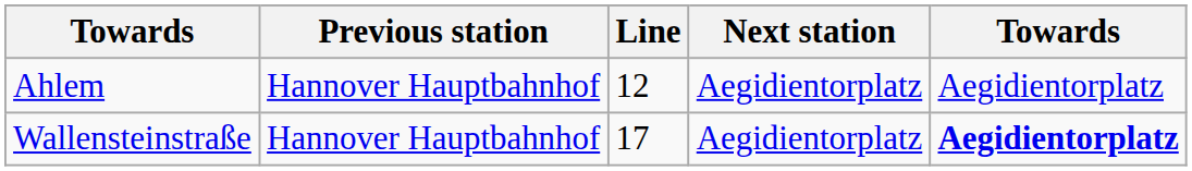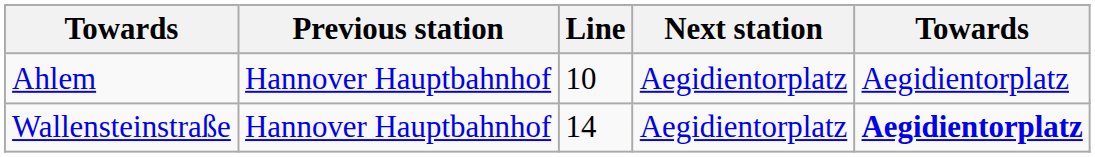 <table class="wikitable">
 <tr>
 <th>Towards</th>
 <th>Previous station</th>
 <th>Line</th>
 <th>Next station</th>
 <th>Towards</th>
 </tr>
 <tr>
 <td><a href='#'>Ahlem</a></td>
 <td><a href='#'>Hannover Hauptbahnhof</a></td>
-<td>12</td>
+<td>10</td>
 <td><a href='#'>Aegidientorplatz</a></td>
 <td><a href='#'>Aegidientorplatz</a></td>
 </tr>
 <tr>
 <td><a href='#'>Wallensteinstraße</a></td>
 <td><a href='#'>Hannover Hauptbahnhof</a></td>
-<td>17</td>
+<td>14</td>
 <td><a href='#'>Aegidientorplatz</a></td>
 <td><strong><a href='#'>Aegidientorplatz</a></strong></td>
 </tr>
 </table>
